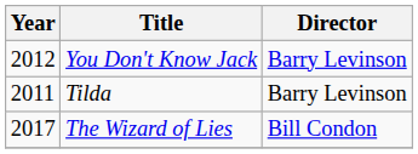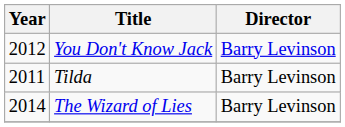 <table class="wikitable">
 <tr>
 <th>Year</th>
 <th>Title</th>
 <th>Director</th>
 </tr>
 <tr>
 <td>2012</td>
 <td><em><a href='#'>You Don't Know Jack</a></em></td>
 <td><a href='#'>Barry Levinson</a></td>
 </tr>
 <tr>
 <td>2011</td>
 <td><em>Tilda</em></td>
 <td>Barry Levinson</td>
 </tr>
 <tr>
-<td>2017</td>
+<td>2014</td>
 <td><em><a href='#'>The Wizard of Lies</a></em></td>
-<td><a href='#'>Bill Condon</a></td>
+<td>Barry Levinson</td>
 </tr>
 <tr>
 </tr>
 </table>
